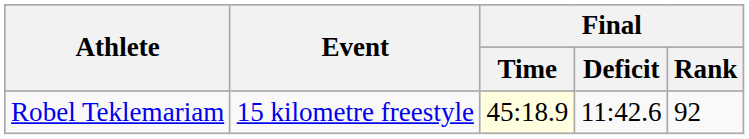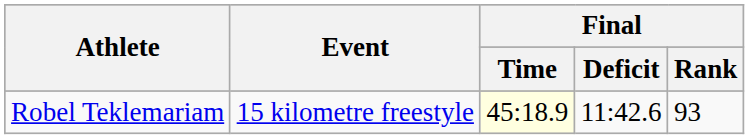 <table class="wikitable">
 <tr>
 <th rowspan="2">Athlete</th>
 <th rowspan="2">Event</th>
 <th colspan="3">Final</th>
 </tr>
 <tr>
 <th>Time</th>
 <th>Deficit</th>
 <th>Rank</th>
 </tr>
 <tr>
 <td><a href='#'>Robel Teklemariam</a></td>
 <td><a href='#'>15 kilometre freestyle</a></td>
 <td style="background: lightyellow;">45:18.9</td>
 <td>11:42.6</td>
-<td>92</td>
+<td>93</td>
 </tr>
 </table>
